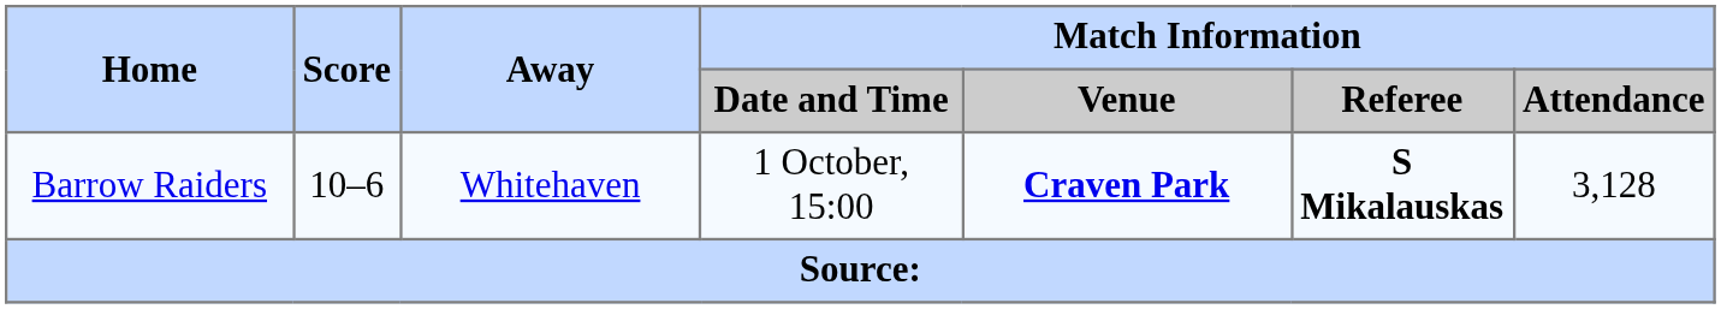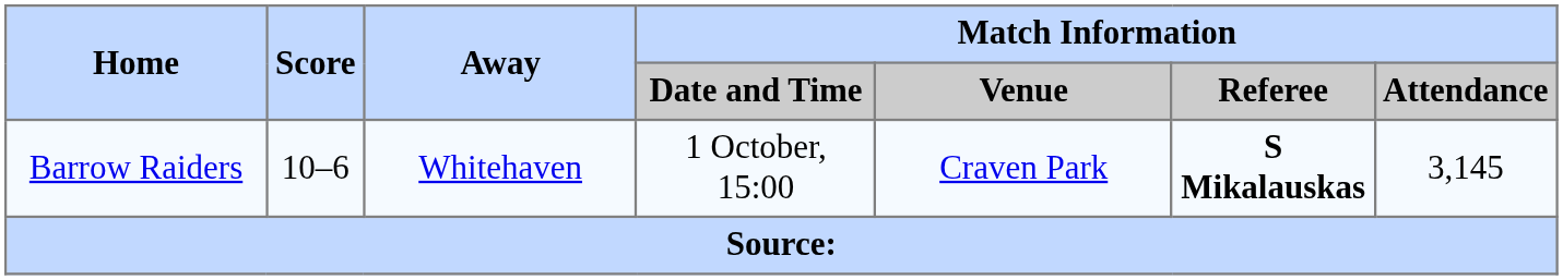 <table border=1 style="border-collapse:collapse; font-size:85%; text-align:center;" cellpadding=3 cellspacing=0 width=100%>
 <tr bgcolor=#C1D8FF>
 <th rowspan=2 width=19%>Home</th>
 <th rowspan=2 width=6%>Score</th>
 <th rowspan=2 width=19%>Away</th>
 <th colspan=6>Match Information</th>
 </tr>
 <tr bgcolor=#CCCCCC>
 <th width=17%>Date and Time</th>
 <th width=22%>Venue</th>
 <th width=10%>Referee</th>
 <th width=7%>Attendance</th>
 </tr>
 <tr bgcolor=#F5FAFF>
 <td> <a href='#'>Barrow Raiders</a></td>
 <td>10–6</td>
 <td> <a href='#'>Whitehaven</a></td>
 <td>1 October, 15:00</td>
-<td><strong><a href='#'>Craven Park</a></strong></td>
+<td><a href='#'>Craven Park</a></td>
 <td><strong>S Mikalauskas</strong></td>
-<td>3,128</td>
+<td>3,145</td>
 </tr>
 <tr style="background:#c1d8ff;">
 <th colspan=12>Source:</th>
 </tr>
 </table>
